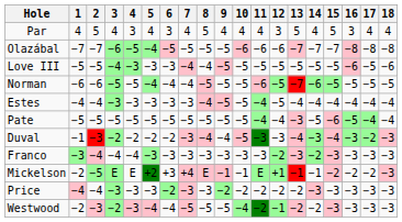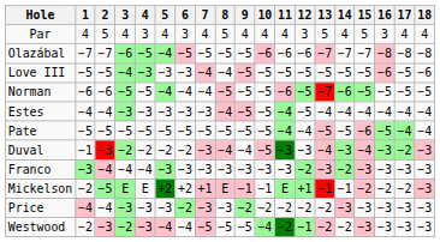 <table class="wikitable" style="text-align:center">
 <tr>
 <th>Hole</th>
 <th>1</th>
 <th>2</th>
 <th>3</th>
 <th>4</th>
 <th>5</th>
 <th>6</th>
 <th>7</th>
 <th>8</th>
 <th>9</th>
 <th>10</th>
 <th>11</th>
 <th>12</th>
 <th>13</th>
 <th>14</th>
 <th>15</th>
 <th>16</th>
 <th>17</th>
 <th>18</th>
 </tr>
 <tr>
 <td>Par</td>
 <td>4</td>
 <td>5</td>
 <td>4</td>
 <td>3</td>
 <td>4</td>
 <td>3</td>
 <td>4</td>
 <td>5</td>
 <td>4</td>
 <td>4</td>
 <td>4</td>
 <td>3</td>
 <td>5</td>
 <td>4</td>
 <td>5</td>
 <td>3</td>
 <td>4</td>
 <td>4</td>
 </tr>
 <tr>
 <td align=left> Olazábal</td>
 <td>−7</td>
 <td>−7</td>
 <td style="background: PaleGreen;">−6</td>
 <td style="background: PaleGreen;">−5</td>
 <td style="background: PaleGreen;">−4</td>
 <td style="background: Pink;">−5</td>
 <td>−5</td>
 <td>−5</td>
 <td>−5</td>
 <td style="background: Pink;">−6</td>
 <td>−6</td>
 <td>−6</td>
 <td style="background: Pink;">−7</td>
 <td>−7</td>
 <td>−7</td>
 <td style="background: Pink;">−8</td>
 <td>−8</td>
 <td>−8</td>
 </tr>
 <tr>
 <td align=left> Love III</td>
 <td>−5</td>
 <td>−5</td>
 <td style="background: PaleGreen;">−4</td>
 <td style="background: PaleGreen;">−3</td>
 <td>−3</td>
 <td>−3</td>
 <td style="background: Pink;">−4</td>
 <td>−4</td>
 <td style="background: Pink;">−5</td>
 <td>−5</td>
 <td>−5</td>
 <td>−5</td>
 <td>−5</td>
 <td>−5</td>
 <td>−5</td>
 <td style="background: Pink;">−6</td>
 <td>−5</td>
 <td>−6</td>
 </tr>
 <tr>
 <td align=left> Norman</td>
 <td>−6</td>
 <td>−6</td>
 <td style="background: PaleGreen;">−5</td>
 <td>−5</td>
 <td style="background: PaleGreen;">−4</td>
 <td>−4</td>
 <td>−4</td>
 <td style="background: Pink;">−5</td>
 <td>−5</td>
 <td>−5</td>
 <td style="background: Pink;">−6</td>
 <td style="background: PaleGreen;">−5</td>
 <td style="background: Red;">−7</td>
 <td style="background: PaleGreen;">−6</td>
 <td style="background: PaleGreen;">−5</td>
 <td>−5</td>
 <td>−5</td>
 <td>−5</td>
 </tr>
 <tr>
 <td align=left> Estes</td>
 <td>−4</td>
 <td>−4</td>
 <td style="background: PaleGreen;">−3</td>
 <td>−3</td>
 <td>−3</td>
 <td>−3</td>
 <td>−3</td>
 <td style="background: Pink;">−4</td>
 <td style="background: Pink;">−5</td>
 <td>−5</td>
 <td style="background: PaleGreen;">−4</td>
 <td>−5</td>
 <td>−4</td>
 <td>−4</td>
 <td>−4</td>
 <td>−4</td>
 <td>−4</td>
 <td>−4</td>
 </tr>
 <tr>
 <td align=left> Pate</td>
 <td>−5</td>
 <td>−5</td>
 <td>−5</td>
 <td>−5</td>
 <td>−5</td>
 <td>−5</td>
 <td>−5</td>
 <td>−5</td>
 <td>−5</td>
 <td>−5</td>
 <td style="background: PaleGreen;">−4</td>
 <td>−4</td>
-<td style="background: Pink;">−3</td>
+<td style="background: Pink;">−5</td>
 <td>−5</td>
 <td style="background: Pink;">−6</td>
 <td style="background: PaleGreen;">−5</td>
 <td style="background: PaleGreen;">−4</td>
 <td>−4</td>
 </tr>
 <tr>
 <td align=left> Duval</td>
 <td>−1</td>
 <td style="background: Red;">−3</td>
 <td style="background: PaleGreen;">−2</td>
 <td>−2</td>
 <td>−2</td>
 <td>−2</td>
 <td style="background: Pink;">−3</td>
 <td style="background: Pink;">−4</td>
 <td>−4</td>
 <td style="background: Pink;">−5</td>
 <td style="background: Green;">−3</td>
 <td>−3</td>
 <td style="background: Pink;">−4</td>
 <td style="background: PaleGreen;">−3</td>
 <td style="background: Pink;">−4</td>
 <td style="background: PaleGreen;">−3</td>
 <td style="background: PaleGreen;">−2</td>
 <td style="background: Pink;">−3</td>
 </tr>
 <tr>
 <td align=left> Franco</td>
 <td style="background: PaleGreen;">−3</td>
 <td style="background: Pink;">−4</td>
 <td>−4</td>
 <td>−4</td>
 <td style="background: PaleGreen;">−3</td>
 <td>−3</td>
 <td>−3</td>
 <td>−3</td>
 <td>−3</td>
 <td>−3</td>
 <td>−3</td>
 <td style="background: PaleGreen;">−2</td>
 <td style="background: Pink;">−3</td>
 <td style="background: PaleGreen;">−2</td>
 <td style="background: Pink;">−3</td>
 <td>−3</td>
 <td>−3</td>
 <td>−3</td>
 </tr>
 <tr>
 <td align=left> Mickelson</td>
 <td>−2</td>
 <td style="background: PaleGreen;">−5</td>
 <td style="background: PaleGreen;">E</td>
 <td>E</td>
 <td style="background: Green;">+2</td>
-<td>+3</td>
-<td style="background: Pink;">+4</td>
+<td>+2</td>
+<td style="background: Pink;">+1</td>
 <td style="background: Pink;">E</td>
 <td style="background: Pink;">−1</td>
 <td>−1</td>
 <td style="background: PaleGreen;">E</td>
 <td style="background: PaleGreen;">+1</td>
 <td style="background: Red;">−1</td>
 <td>−1</td>
 <td style="background: Pink;">−2</td>
 <td>−2</td>
 <td>−2</td>
 <td style="background: Pink;">−3</td>
 </tr>
 <tr>
 <td align=left> Price</td>
 <td style="background: Pink;">−4</td>
 <td>−4</td>
 <td style="background: PaleGreen;">−3</td>
 <td>−3</td>
 <td>−3</td>
 <td style="background: PaleGreen;">−2</td>
 <td style="background: Pink;">−3</td>
 <td>−3</td>
 <td style="background: PaleGreen;">−2</td>
 <td>−2</td>
 <td>−2</td>
 <td>−2</td>
 <td>−2</td>
 <td style="background: Pink;">−3</td>
 <td>−3</td>
 <td>−3</td>
 <td>−3</td>
 <td>−3</td>
 </tr>
 <tr>
 <td align=left> Westwood</td>
 <td>−2</td>
 <td style="background: Pink;">−3</td>
 <td style="background: PaleGreen;">−2</td>
 <td style="background: Pink;">−3</td>
 <td style="background: Pink;">−4</td>
 <td>−4</td>
 <td style="background: Pink;">−5</td>
 <td>−5</td>
 <td>−5</td>
 <td style="background: PaleGreen;">−4</td>
 <td style="background: Green;">−2</td>
 <td style="background: PaleGreen;">−1</td>
 <td style="background: Pink;">−2</td>
 <td>−2</td>
 <td style="background: Pink;">−3</td>
 <td>−3</td>
 <td>−3</td>
 <td>−3</td>
 </tr>
 </table>
